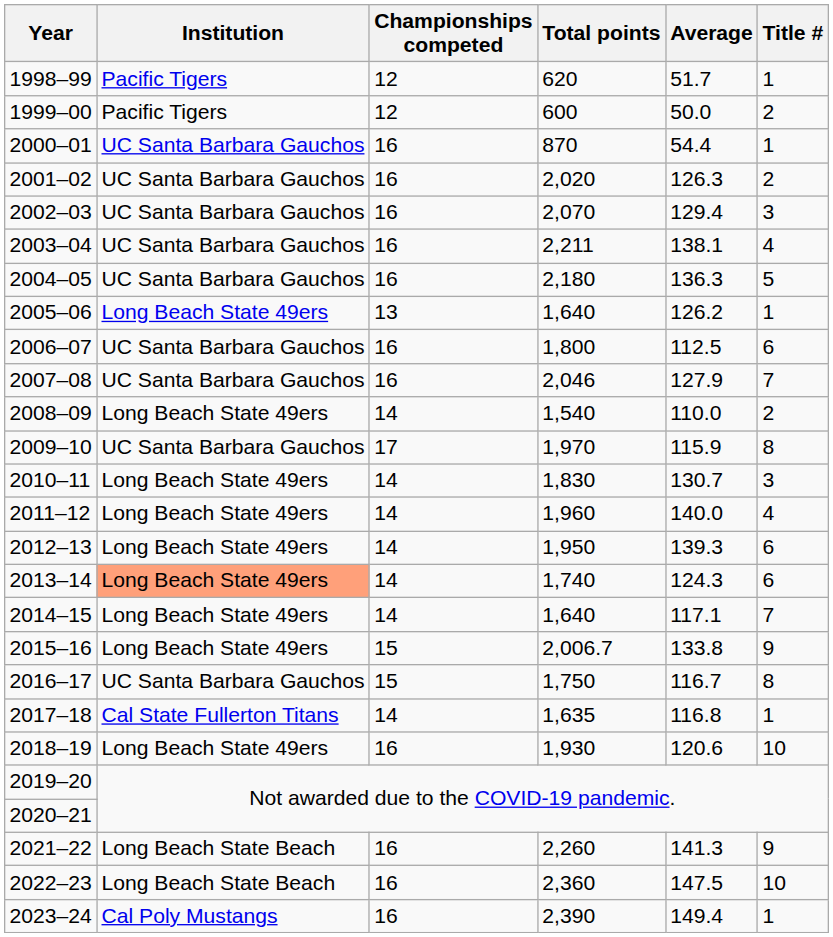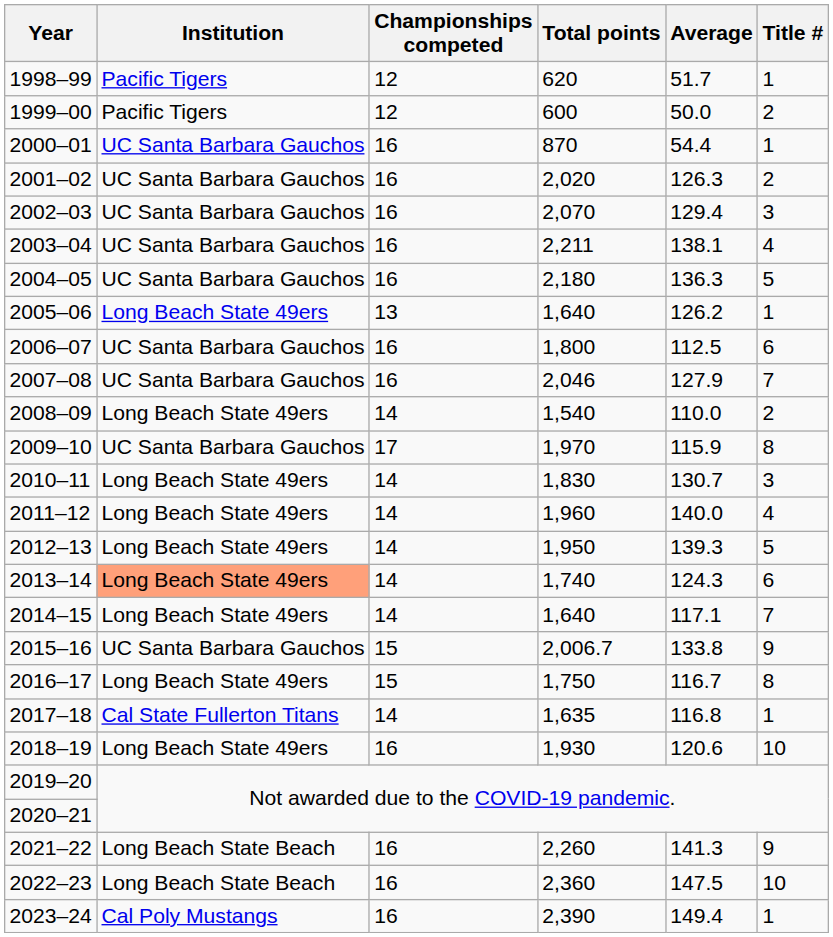 <table class="wikitable sortable">
 <tr>
 <th>Year</th>
 <th>Institution</th>
 <th>Championships<br>competed</th>
 <th>Total points</th>
 <th>Average</th>
 <th>Title #</th>
 </tr>
 <tr>
 <td>1998–99</td>
 <td><a href='#'>Pacific Tigers</a></td>
 <td>12</td>
 <td>620</td>
 <td>51.7</td>
 <td>1</td>
 </tr>
 <tr>
 <td>1999–00</td>
 <td>Pacific Tigers</td>
 <td>12</td>
 <td>600</td>
 <td>50.0</td>
 <td>2</td>
 </tr>
 <tr>
 <td>2000–01</td>
 <td><a href='#'>UC Santa Barbara Gauchos</a></td>
 <td>16</td>
 <td>870</td>
 <td>54.4</td>
 <td>1</td>
 </tr>
 <tr>
 <td>2001–02</td>
 <td>UC Santa Barbara Gauchos</td>
 <td>16</td>
 <td>2,020</td>
 <td>126.3</td>
 <td>2</td>
 </tr>
 <tr>
 <td>2002–03</td>
 <td>UC Santa Barbara Gauchos</td>
 <td>16</td>
 <td>2,070</td>
 <td>129.4</td>
 <td>3</td>
 </tr>
 <tr>
 <td>2003–04</td>
 <td>UC Santa Barbara Gauchos</td>
 <td>16</td>
 <td>2,211</td>
 <td>138.1</td>
 <td>4</td>
 </tr>
 <tr>
 <td>2004–05</td>
 <td>UC Santa Barbara Gauchos</td>
 <td>16</td>
 <td>2,180</td>
 <td>136.3</td>
 <td>5</td>
 </tr>
 <tr>
 <td>2005–06</td>
 <td><a href='#'>Long Beach State 49ers</a></td>
 <td>13</td>
 <td>1,640</td>
 <td>126.2</td>
 <td>1</td>
 </tr>
 <tr>
 <td>2006–07</td>
 <td>UC Santa Barbara Gauchos</td>
 <td>16</td>
 <td>1,800</td>
 <td>112.5</td>
 <td>6</td>
 </tr>
 <tr>
 <td>2007–08</td>
 <td>UC Santa Barbara Gauchos</td>
 <td>16</td>
 <td>2,046</td>
 <td>127.9</td>
 <td>7</td>
 </tr>
 <tr>
 <td>2008–09</td>
 <td>Long Beach State 49ers</td>
 <td>14</td>
 <td>1,540</td>
 <td>110.0</td>
 <td>2</td>
 </tr>
 <tr>
 <td>2009–10</td>
 <td>UC Santa Barbara Gauchos</td>
 <td>17</td>
 <td>1,970</td>
 <td>115.9</td>
 <td>8</td>
 </tr>
 <tr>
 <td>2010–11</td>
 <td>Long Beach State 49ers</td>
 <td>14</td>
 <td>1,830</td>
 <td>130.7</td>
 <td>3</td>
 </tr>
 <tr>
 <td>2011–12</td>
 <td>Long Beach State 49ers</td>
 <td>14</td>
 <td>1,960</td>
 <td>140.0</td>
 <td>4</td>
 </tr>
 <tr>
 <td>2012–13</td>
 <td>Long Beach State 49ers</td>
 <td>14</td>
 <td>1,950</td>
 <td>139.3</td>
-<td>6</td>
+<td>5</td>
 </tr>
 <tr>
 <td>2013–14</td>
 <td style="background: lightsalmon;">Long Beach State 49ers</td>
 <td>14</td>
 <td>1,740</td>
 <td>124.3</td>
 <td>6</td>
 </tr>
 <tr>
 <td>2014–15</td>
 <td>Long Beach State 49ers</td>
 <td>14</td>
 <td>1,640</td>
 <td>117.1</td>
 <td>7</td>
 </tr>
 <tr>
 <td>2015–16</td>
-<td>Long Beach State 49ers</td>
+<td>UC Santa Barbara Gauchos</td>
 <td>15</td>
 <td>2,006.7</td>
 <td>133.8</td>
 <td>9</td>
 </tr>
 <tr>
 <td>2016–17</td>
-<td>UC Santa Barbara Gauchos</td>
+<td>Long Beach State 49ers</td>
 <td>15</td>
 <td>1,750</td>
 <td>116.7</td>
 <td>8</td>
 </tr>
 <tr>
 <td>2017–18</td>
 <td><a href='#'>Cal State Fullerton Titans</a></td>
 <td>14</td>
 <td>1,635</td>
 <td>116.8</td>
 <td>1</td>
 </tr>
 <tr>
 <td>2018–19</td>
 <td>Long Beach State 49ers</td>
 <td>16</td>
 <td>1,930</td>
 <td>120.6</td>
 <td>10</td>
 </tr>
 <tr>
 <td>2019–20</td>
 <td align=center rowspan=2 colspan=5>Not awarded due to the <a href='#'>COVID-19 pandemic</a>.</td>
 </tr>
 <tr>
 <td>2020–21</td>
 </tr>
 <tr>
 <td>2021–22</td>
 <td>Long Beach State Beach</td>
 <td>16</td>
 <td>2,260</td>
 <td>141.3</td>
 <td>9</td>
 </tr>
 <tr>
 <td>2022–23</td>
 <td>Long Beach State Beach</td>
 <td>16</td>
 <td>2,360</td>
 <td>147.5</td>
 <td>10</td>
 </tr>
 <tr>
 <td>2023–24</td>
 <td><a href='#'>Cal Poly Mustangs</a></td>
 <td>16</td>
 <td>2,390</td>
 <td>149.4</td>
 <td>1</td>
 </tr>
 </table>
